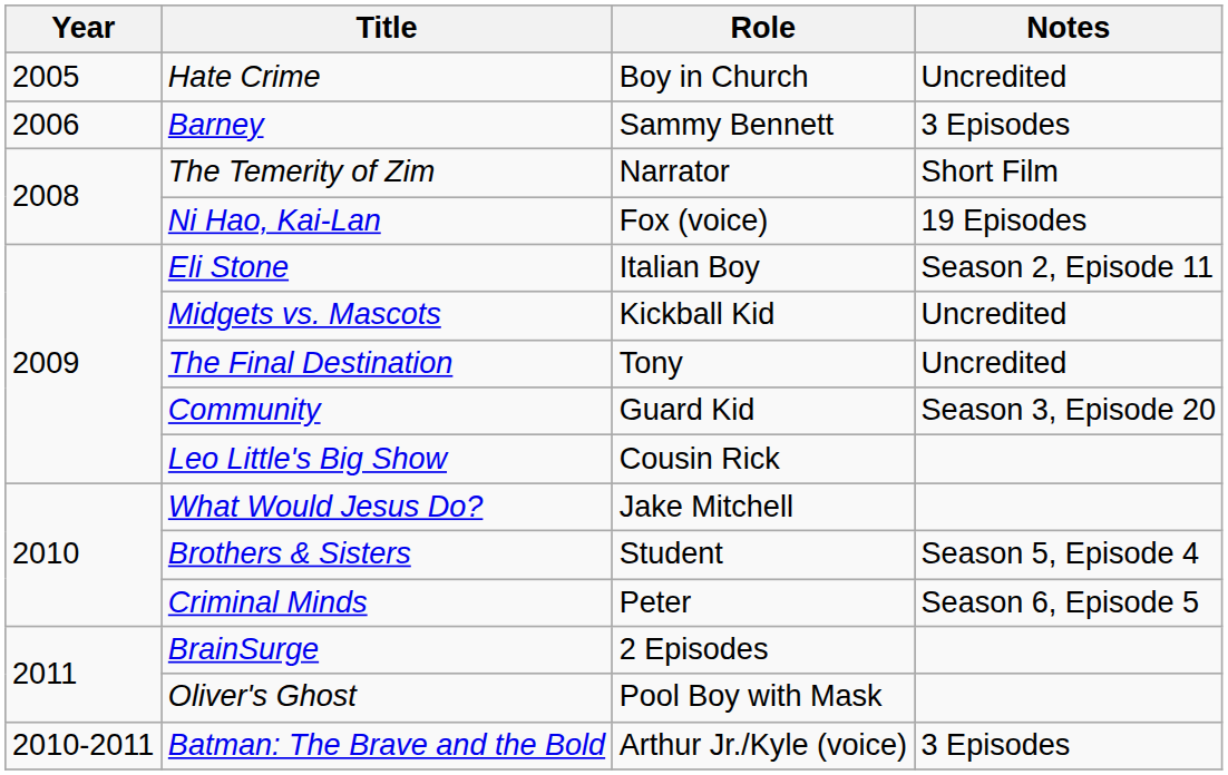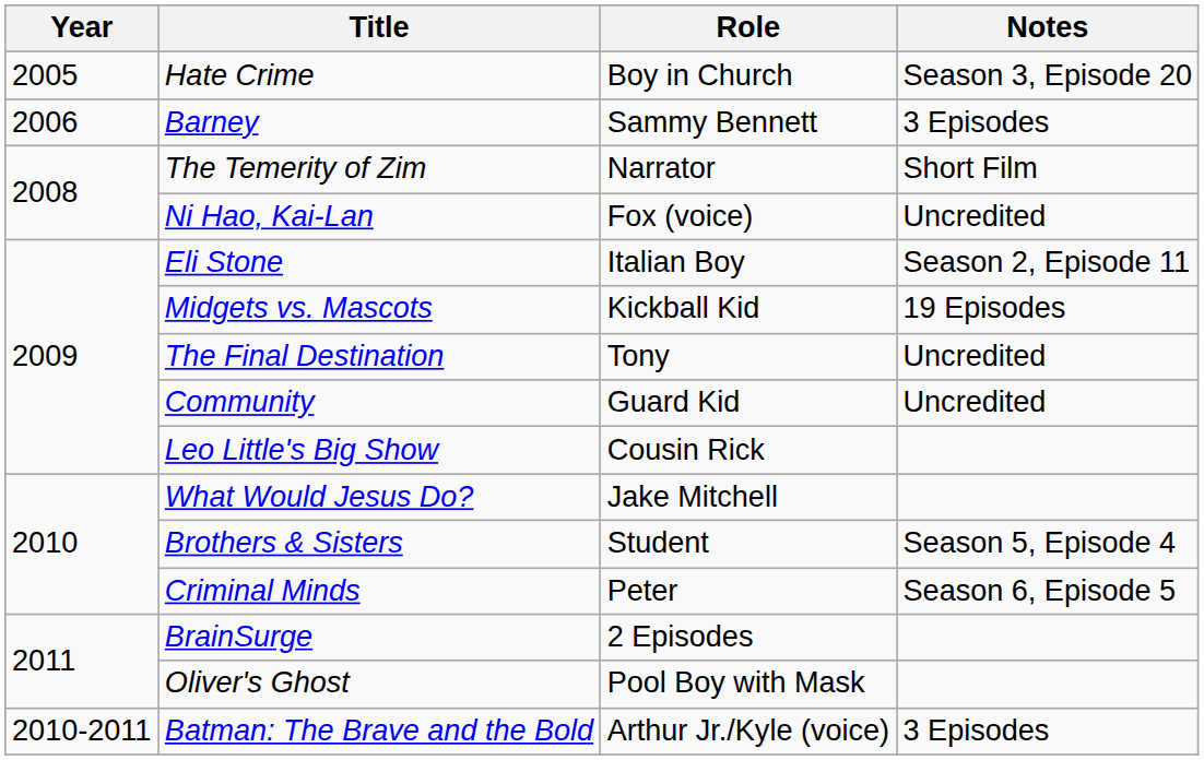 <table class="wikitable sortable">
 <tr>
 <th>Year</th>
 <th>Title</th>
 <th>Role</th>
 <th class="unsortable">Notes</th>
 </tr>
 <tr>
 <td>2005</td>
 <td><em>Hate Crime</em></td>
 <td>Boy in Church</td>
-<td>Uncredited</td>
+<td>Season 3, Episode 20</td>
 </tr>
 <tr>
 <td>2006</td>
 <td><em><a href='#'>Barney</a></em></td>
 <td>Sammy Bennett</td>
 <td>3 Episodes</td>
 </tr>
 <tr>
 <td rowspan=2>2008</td>
 <td><em>The Temerity of Zim</em></td>
 <td>Narrator</td>
 <td>Short Film</td>
 </tr>
 <tr>
 <td><em><a href='#'>Ni Hao, Kai-Lan</a></em></td>
 <td>Fox (voice)</td>
-<td>19 Episodes</td>
+<td>Uncredited</td>
 </tr>
 <tr>
 <td rowspan=5>2009</td>
 <td><em><a href='#'>Eli Stone</a></em></td>
 <td>Italian Boy</td>
 <td>Season 2, Episode 11</td>
 </tr>
 <tr>
 <td><em><a href='#'>Midgets vs. Mascots</a></em></td>
 <td>Kickball Kid</td>
-<td>Uncredited</td>
+<td>19 Episodes</td>
 </tr>
 <tr>
 <td><em><a href='#'>The Final Destination</a></em></td>
 <td>Tony</td>
 <td>Uncredited</td>
 </tr>
 <tr>
 <td><em><a href='#'>Community</a></em></td>
 <td>Guard Kid</td>
-<td>Season 3, Episode 20</td>
+<td>Uncredited</td>
 </tr>
 <tr>
 <td><em><a href='#'>Leo Little's Big Show</a></em></td>
 <td>Cousin Rick</td>
 <td></td>
 </tr>
 <tr>
 <td rowspan=3>2010</td>
 <td><em><a href='#'>What Would Jesus Do?</a></em></td>
 <td>Jake Mitchell</td>
 <td></td>
 </tr>
 <tr>
 <td><em><a href='#'>Brothers & Sisters</a></em></td>
 <td>Student</td>
 <td>Season 5, Episode 4</td>
 </tr>
 <tr>
 <td><em><a href='#'>Criminal Minds</a></em></td>
 <td>Peter</td>
 <td>Season 6, Episode 5</td>
 </tr>
 <tr>
 <td rowspan=2>2011</td>
 <td><em><a href='#'>BrainSurge</a></em></td>
 <td>2 Episodes</td>
 </tr>
 <tr>
 <td><em>Oliver's Ghost</em></td>
 <td>Pool Boy with Mask</td>
 <td></td>
 </tr>
 <tr>
 <td>2010-2011</td>
 <td><em><a href='#'>Batman: The Brave and the Bold</a></em></td>
 <td>Arthur Jr./Kyle (voice)</td>
 <td>3 Episodes</td>
 </tr>
 </table>
